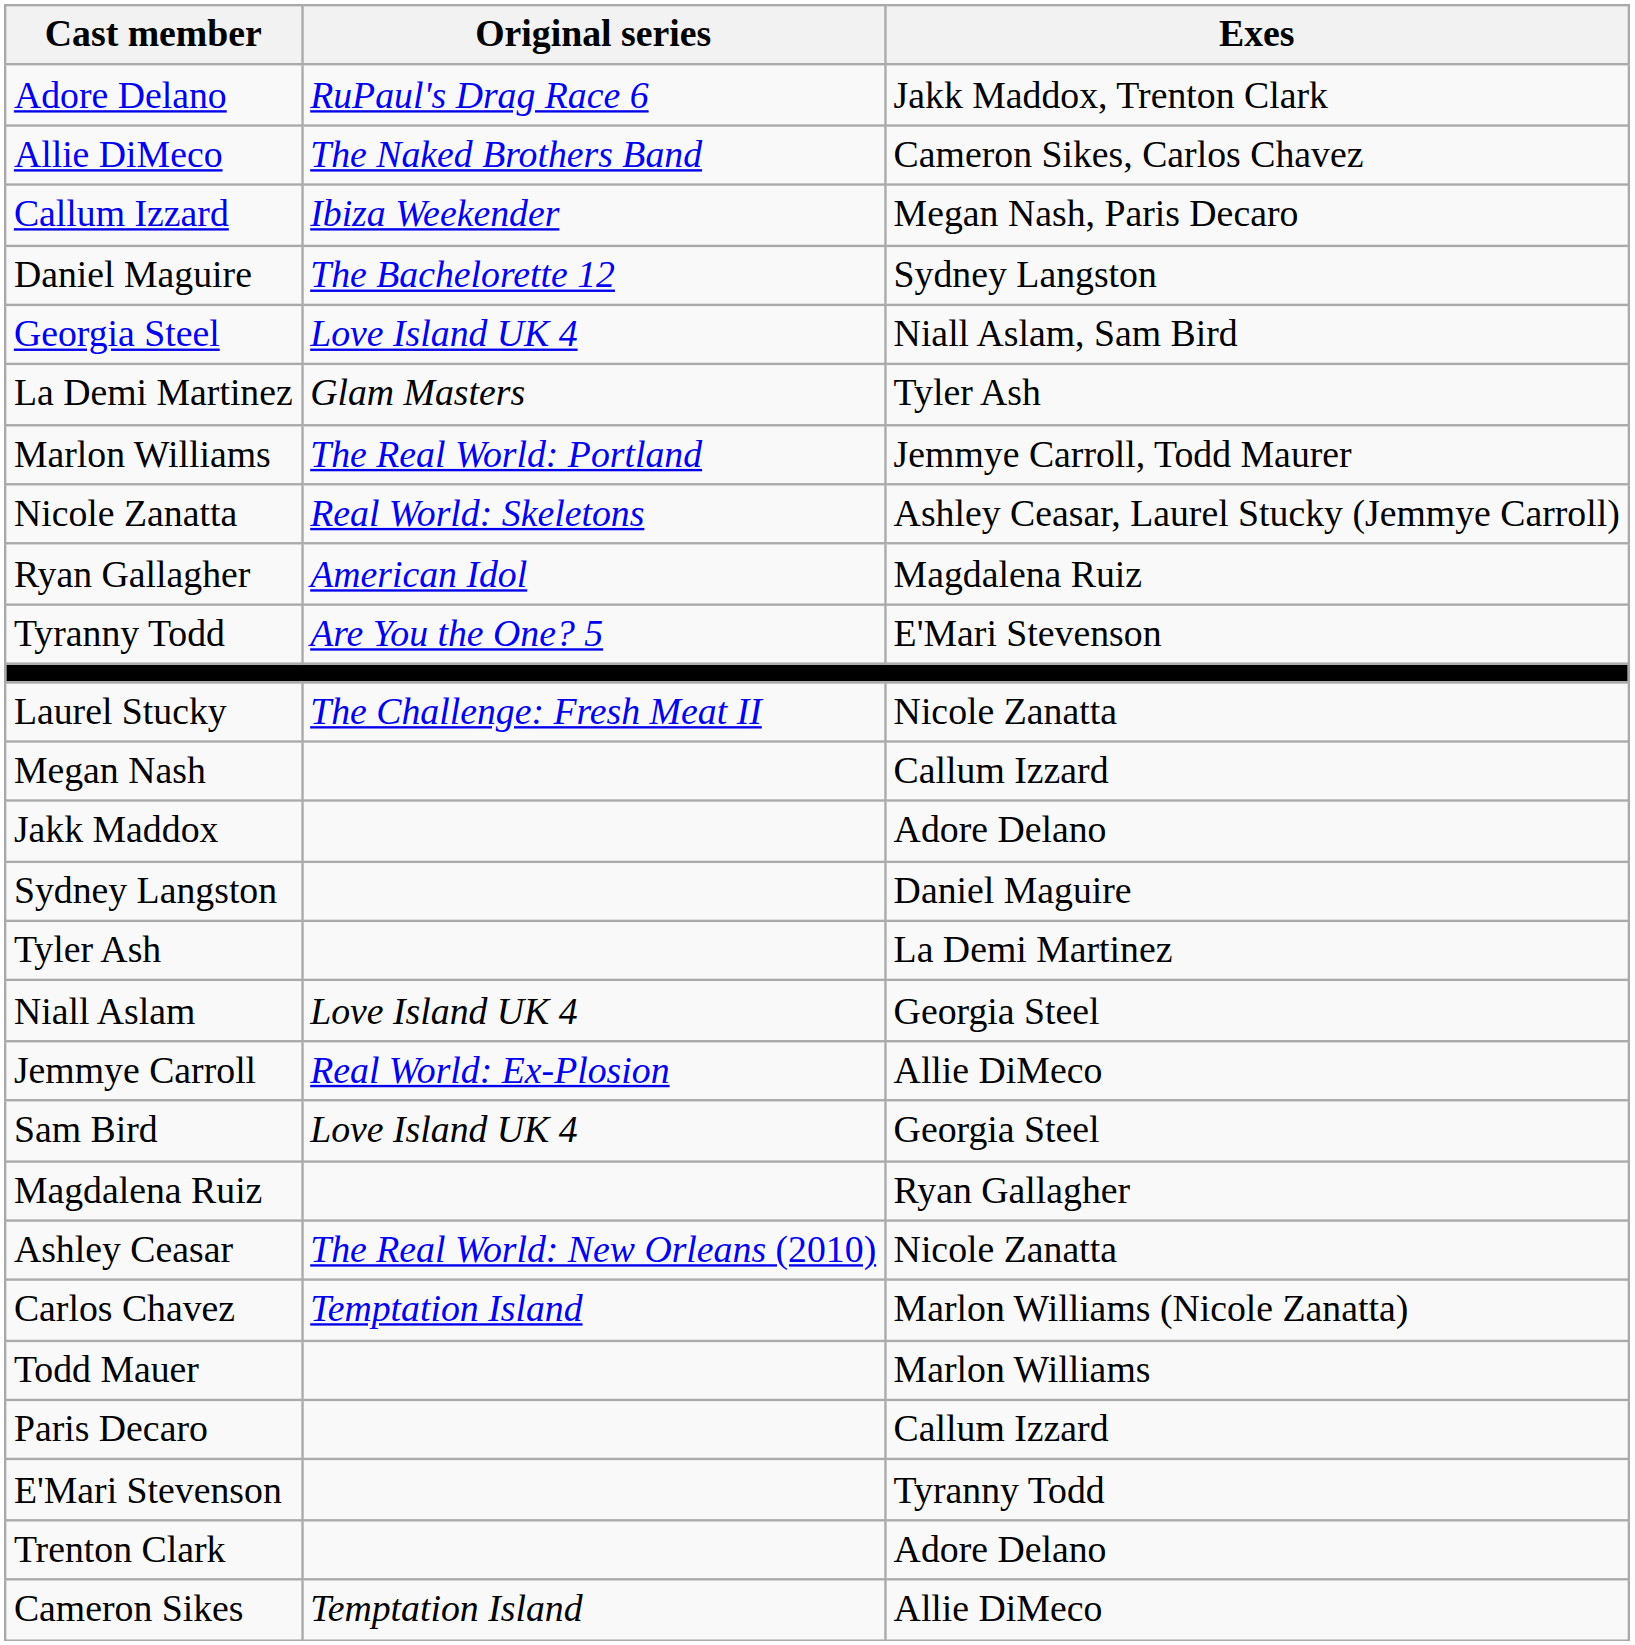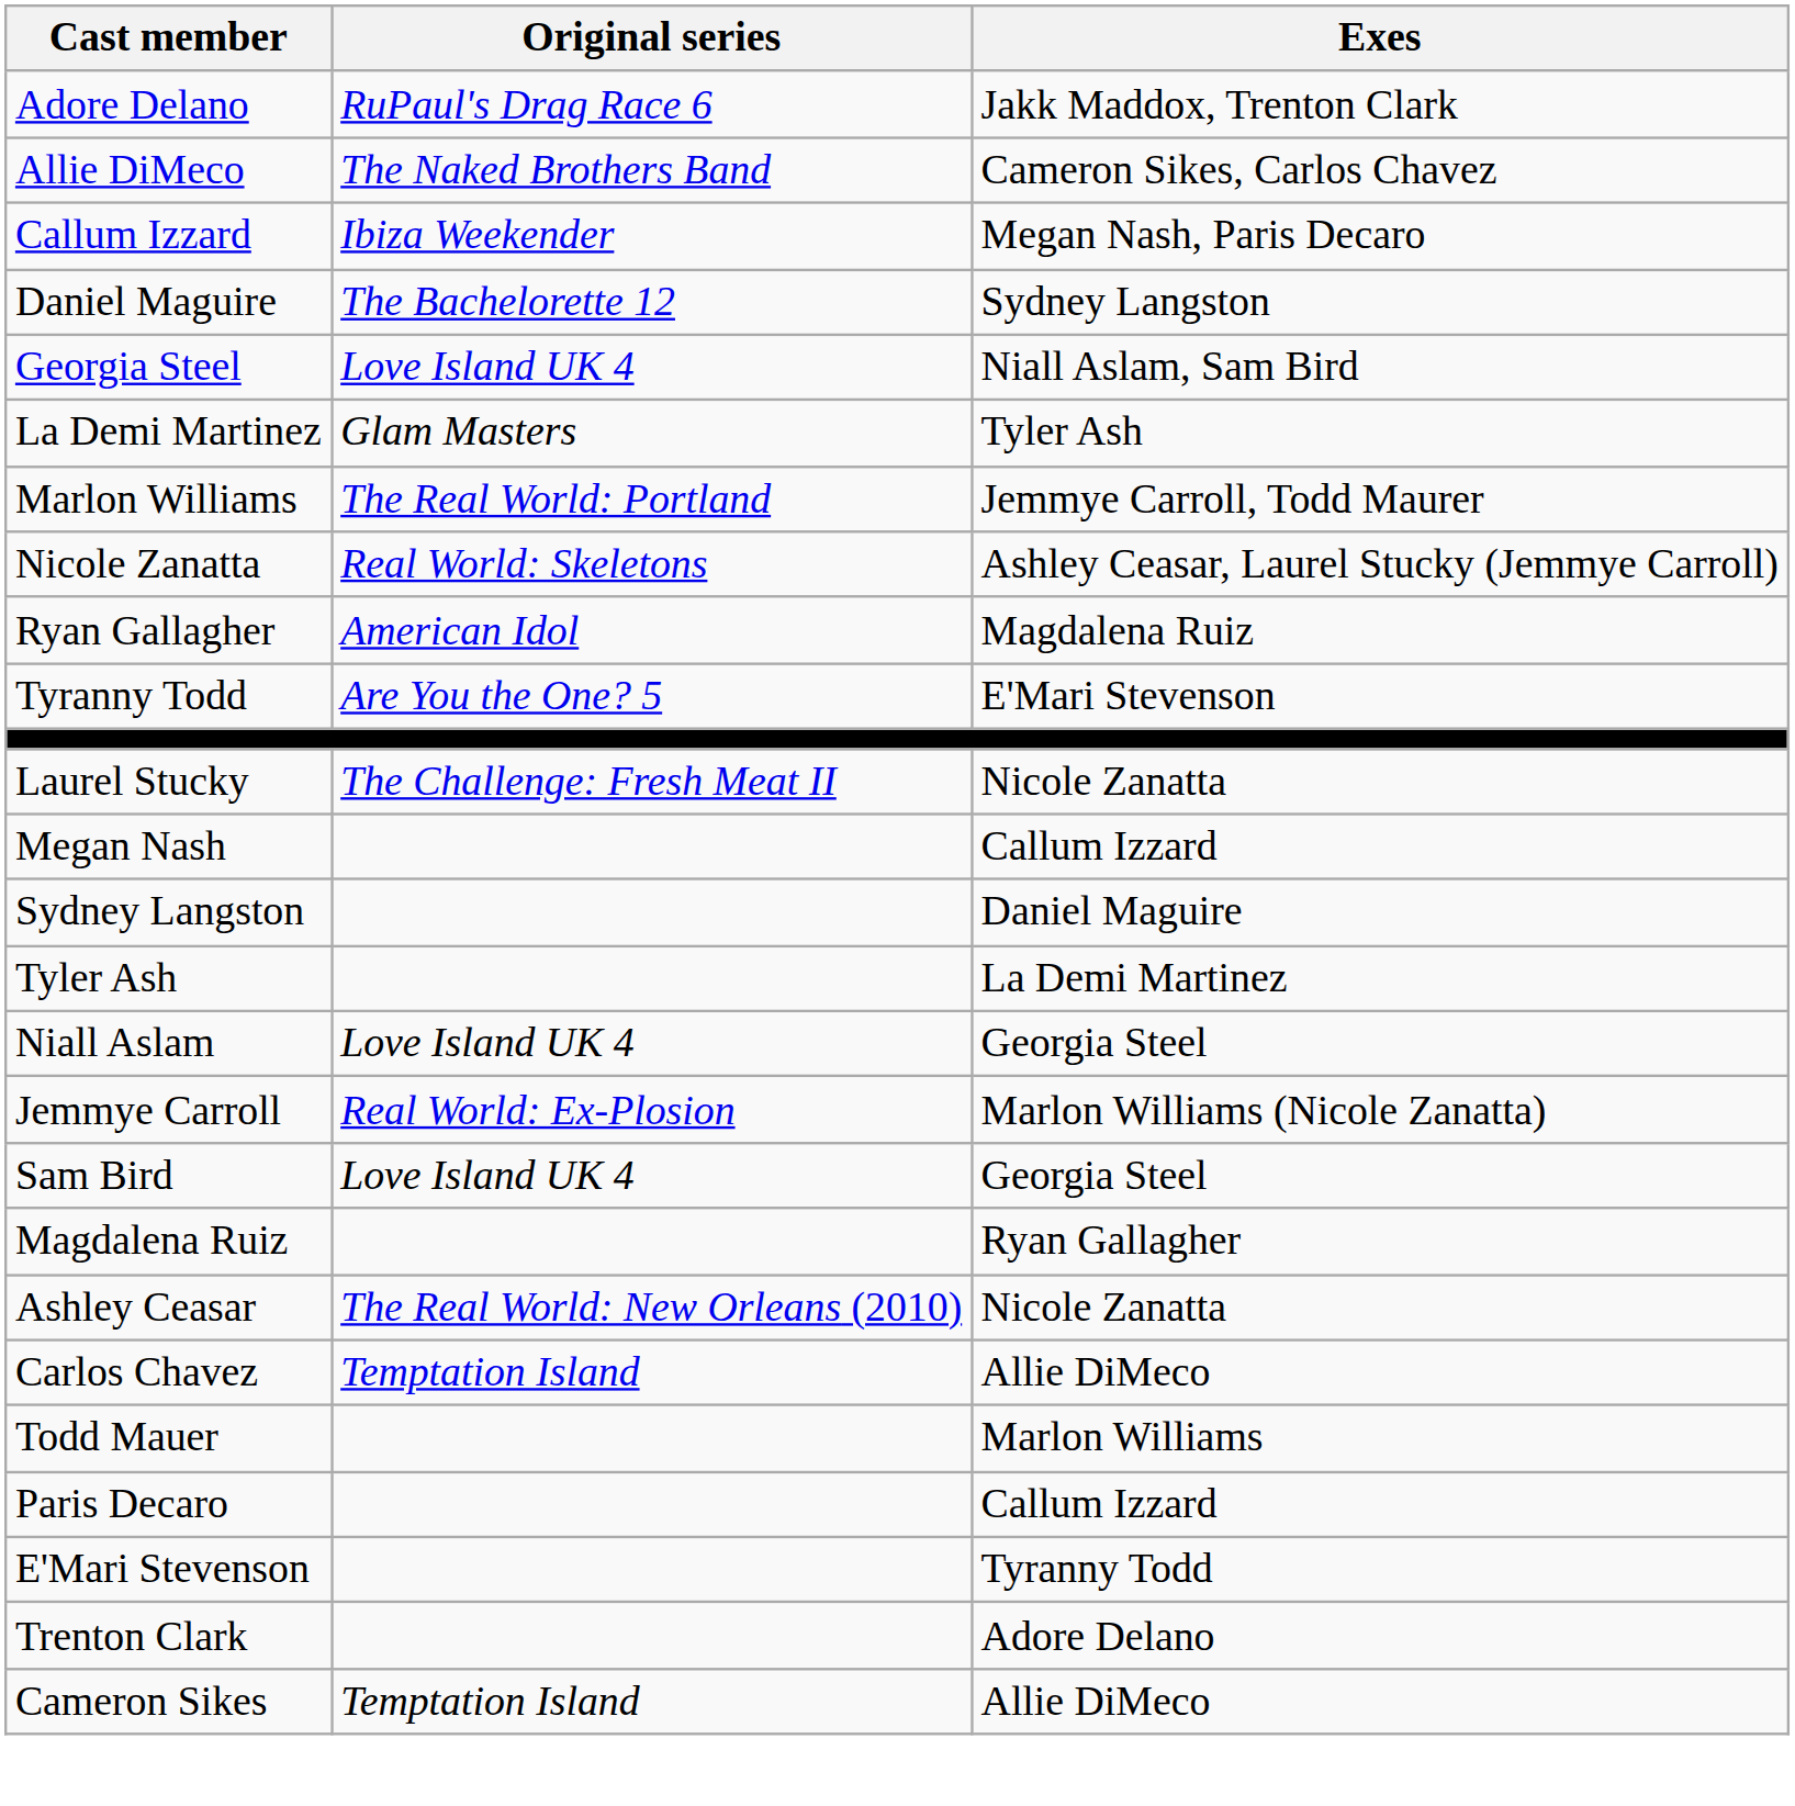 <table class="wikitable sortable">
 <tr>
 <th>Cast member</th>
 <th>Original series</th>
 <th>Exes</th>
 </tr>
 <tr>
 <td><a href='#'>Adore Delano</a></td>
 <td><em><a href='#'>RuPaul's Drag Race 6</a></em></td>
 <td>Jakk Maddox, Trenton Clark</td>
 </tr>
 <tr>
 <td><a href='#'>Allie DiMeco</a></td>
 <td><a href='#'><em>The Naked Brothers Band</em></a></td>
 <td>Cameron Sikes, Carlos Chavez</td>
 </tr>
 <tr>
 <td><a href='#'>Callum Izzard</a></td>
 <td><em><a href='#'>Ibiza Weekender</a></em></td>
 <td>Megan Nash, Paris Decaro</td>
 </tr>
 <tr>
 <td>Daniel Maguire</td>
 <td><em><a href='#'>The Bachelorette 12</a></em></td>
 <td>Sydney Langston</td>
 </tr>
 <tr>
 <td><a href='#'>Georgia Steel</a></td>
 <td><em><a href='#'>Love Island UK 4</a></em></td>
 <td>Niall Aslam, Sam Bird</td>
 </tr>
 <tr>
 <td nowrap>La Demi Martinez</td>
 <td><em>Glam Masters</em></td>
 <td>Tyler Ash</td>
 </tr>
 <tr>
 <td>Marlon Williams</td>
 <td><em><a href='#'>The Real World: Portland</a></em></td>
 <td>Jemmye Carroll, Todd Maurer</td>
 </tr>
 <tr>
 <td>Nicole Zanatta</td>
 <td><em><a href='#'>Real World: Skeletons</a></em></td>
 <td nowrap>Ashley Ceasar, Laurel Stucky (Jemmye Carroll)</td>
 </tr>
 <tr>
 <td>Ryan Gallagher</td>
 <td><em><a href='#'>American Idol</a></em></td>
 <td>Magdalena Ruiz</td>
 </tr>
 <tr>
 <td>Tyranny Todd</td>
 <td><a href='#'><em>Are You the One? 5</em></a></td>
 <td>E'Mari Stevenson</td>
 </tr>
 <tr>
 <td style="background:#000;" colspan="3"></td>
 </tr>
 <tr>
 <td>Laurel Stucky</td>
 <td><em><a href='#'>The Challenge: Fresh Meat II</a></em></td>
 <td>Nicole Zanatta</td>
 </tr>
 <tr>
 <td>Megan Nash</td>
 <td></td>
 <td>Callum Izzard</td>
 </tr>
 <tr>
-<td>Jakk Maddox</td>
-<td></td>
-<td>Adore Delano</td>
-</tr>
-<tr>
 <td>Sydney Langston</td>
 <td></td>
 <td>Daniel Maguire</td>
 </tr>
 <tr>
 <td>Tyler Ash</td>
 <td></td>
 <td>La Demi Martinez</td>
 </tr>
 <tr>
 <td>Niall Aslam</td>
 <td><em>Love Island UK 4</em></td>
 <td>Georgia Steel</td>
 </tr>
 <tr>
 <td>Jemmye Carroll</td>
 <td><em><a href='#'>Real World: Ex-Plosion</a></em></td>
-<td>Allie DiMeco</td>
+<td>Marlon Williams (Nicole Zanatta)</td>
 </tr>
 <tr>
 <td>Sam Bird</td>
 <td><em>Love Island UK 4</em></td>
 <td>Georgia Steel</td>
 </tr>
 <tr>
 <td>Magdalena Ruiz</td>
 <td></td>
 <td>Ryan Gallagher</td>
 </tr>
 <tr>
 <td>Ashley Ceasar</td>
 <td nowrap><a href='#'><em>The Real World: New Orleans</em> (2010)</a></td>
 <td>Nicole Zanatta</td>
 </tr>
 <tr>
 <td>Carlos Chavez</td>
 <td><a href='#'><em>Temptation Island</em></a></td>
-<td>Marlon Williams (Nicole Zanatta)</td>
+<td>Allie DiMeco</td>
 </tr>
 <tr>
 <td>Todd Mauer</td>
 <td></td>
 <td>Marlon Williams</td>
 </tr>
 <tr>
 <td>Paris Decaro</td>
 <td></td>
 <td>Callum Izzard</td>
 </tr>
 <tr>
 <td nowrap>E'Mari Stevenson</td>
 <td></td>
 <td>Tyranny Todd</td>
 </tr>
 <tr>
 <td>Trenton Clark</td>
 <td></td>
 <td>Adore Delano</td>
 </tr>
 <tr>
 <td>Cameron Sikes</td>
 <td><em>Temptation Island</em></td>
 <td>Allie DiMeco</td>
 </tr>
 </table>
